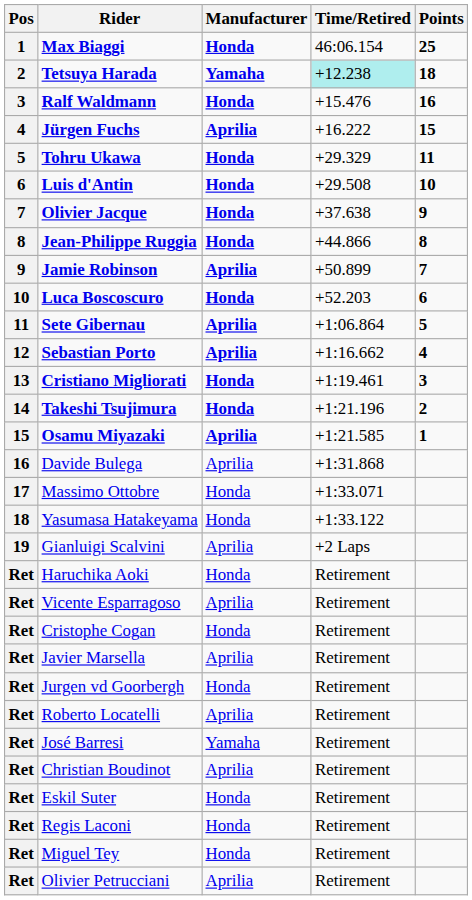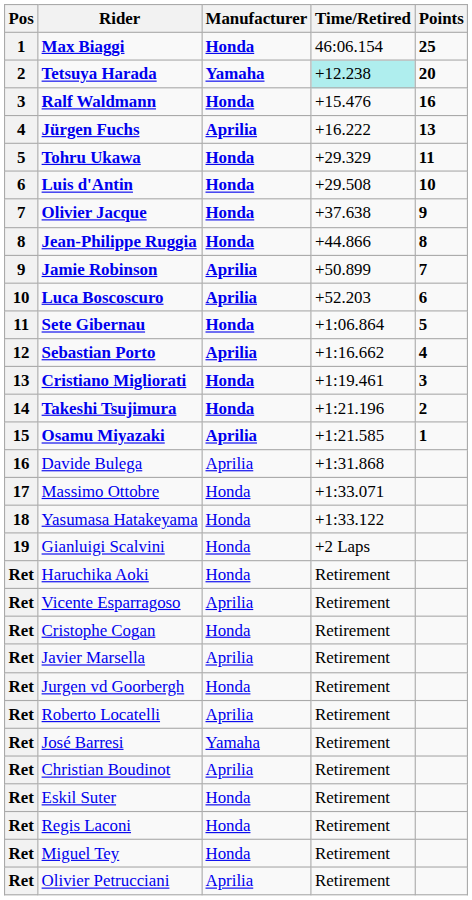 <table class="wikitable" style="font-size: 95%;">
 <tr>
 <th>Pos</th>
 <th>Rider</th>
 <th>Manufacturer</th>
 <th>Time/Retired</th>
 <th>Points</th>
 </tr>
 <tr>
 <th>1</th>
 <td> <strong><a href='#'>Max Biaggi</a></strong></td>
 <td><strong><a href='#'>Honda</a></strong></td>
 <td>46:06.154</td>
 <td><strong>25</strong></td>
 </tr>
 <tr>
 <th>2</th>
 <td> <strong><a href='#'>Tetsuya Harada</a></strong></td>
 <td><strong><a href='#'>Yamaha</a></strong></td>
 <td style="background: paleturquoise;">+12.238</td>
-<td><strong>18</strong></td>
+<td><strong>20</strong></td>
 </tr>
 <tr>
 <th>3</th>
 <td> <strong><a href='#'>Ralf Waldmann</a></strong></td>
 <td><strong><a href='#'>Honda</a></strong></td>
 <td>+15.476</td>
 <td><strong>16</strong></td>
 </tr>
 <tr>
 <th>4</th>
 <td> <strong><a href='#'>Jürgen Fuchs</a></strong></td>
 <td><strong><a href='#'>Aprilia</a></strong></td>
 <td>+16.222</td>
-<td><strong>15</strong></td>
+<td><strong>13</strong></td>
 </tr>
 <tr>
 <th>5</th>
 <td> <strong><a href='#'>Tohru Ukawa</a></strong></td>
 <td><strong><a href='#'>Honda</a></strong></td>
 <td>+29.329</td>
 <td><strong>11</strong></td>
 </tr>
 <tr>
 <th>6</th>
 <td> <strong><a href='#'>Luis d'Antin</a></strong></td>
 <td><strong><a href='#'>Honda</a></strong></td>
 <td>+29.508</td>
 <td><strong>10</strong></td>
 </tr>
 <tr>
 <th>7</th>
 <td> <strong><a href='#'>Olivier Jacque</a></strong></td>
 <td><strong><a href='#'>Honda</a></strong></td>
 <td>+37.638</td>
 <td><strong>9</strong></td>
 </tr>
 <tr>
 <th>8</th>
 <td> <strong><a href='#'>Jean-Philippe Ruggia</a></strong></td>
 <td><strong><a href='#'>Honda</a></strong></td>
 <td>+44.866</td>
 <td><strong>8</strong></td>
 </tr>
 <tr>
 <th>9</th>
 <td> <strong><a href='#'>Jamie Robinson</a></strong></td>
 <td><strong><a href='#'>Aprilia</a></strong></td>
 <td>+50.899</td>
 <td><strong>7</strong></td>
 </tr>
 <tr>
 <th>10</th>
 <td> <strong><a href='#'>Luca Boscoscuro</a></strong></td>
-<td><strong><a href='#'>Honda</a></strong></td>
+<td><strong><a href='#'>Aprilia</a></strong></td>
 <td>+52.203</td>
 <td><strong>6</strong></td>
 </tr>
 <tr>
 <th>11</th>
 <td> <strong><a href='#'>Sete Gibernau</a></strong></td>
-<td><strong><a href='#'>Aprilia</a></strong></td>
+<td><strong><a href='#'>Honda</a></strong></td>
 <td>+1:06.864</td>
 <td><strong>5</strong></td>
 </tr>
 <tr>
 <th>12</th>
 <td> <strong><a href='#'>Sebastian Porto</a></strong></td>
 <td><strong><a href='#'>Aprilia</a></strong></td>
 <td>+1:16.662</td>
 <td><strong>4</strong></td>
 </tr>
 <tr>
 <th>13</th>
 <td> <strong><a href='#'>Cristiano Migliorati</a></strong></td>
 <td><strong><a href='#'>Honda</a></strong></td>
 <td>+1:19.461</td>
 <td><strong>3</strong></td>
 </tr>
 <tr>
 <th>14</th>
 <td> <strong><a href='#'>Takeshi Tsujimura</a></strong></td>
 <td><strong><a href='#'>Honda</a></strong></td>
 <td>+1:21.196</td>
 <td><strong>2</strong></td>
 </tr>
 <tr>
 <th>15</th>
 <td> <strong><a href='#'>Osamu Miyazaki</a></strong></td>
 <td><strong><a href='#'>Aprilia</a></strong></td>
 <td>+1:21.585</td>
 <td><strong>1</strong></td>
 </tr>
 <tr>
 <th>16</th>
 <td> <a href='#'>Davide Bulega</a></td>
 <td><a href='#'>Aprilia</a></td>
 <td>+1:31.868</td>
 <td></td>
 </tr>
 <tr>
 <th>17</th>
 <td> <a href='#'>Massimo Ottobre</a></td>
 <td><a href='#'>Honda</a></td>
 <td>+1:33.071</td>
 <td></td>
 </tr>
 <tr>
 <th>18</th>
 <td> <a href='#'>Yasumasa Hatakeyama</a></td>
 <td><a href='#'>Honda</a></td>
 <td>+1:33.122</td>
 <td></td>
 </tr>
 <tr>
 <th>19</th>
 <td> <a href='#'>Gianluigi Scalvini</a></td>
-<td><a href='#'>Aprilia</a></td>
+<td><a href='#'>Honda</a></td>
 <td>+2 Laps</td>
 <td></td>
 </tr>
 <tr>
 <th>Ret</th>
 <td> <a href='#'>Haruchika Aoki</a></td>
 <td><a href='#'>Honda</a></td>
 <td>Retirement</td>
 <td></td>
 </tr>
 <tr>
 <th>Ret</th>
 <td> <a href='#'>Vicente Esparragoso</a></td>
 <td><a href='#'>Aprilia</a></td>
 <td>Retirement</td>
 <td></td>
 </tr>
 <tr>
 <th>Ret</th>
 <td> <a href='#'>Cristophe Cogan</a></td>
 <td><a href='#'>Honda</a></td>
 <td>Retirement</td>
 <td></td>
 </tr>
 <tr>
 <th>Ret</th>
 <td> <a href='#'>Javier Marsella</a></td>
 <td><a href='#'>Aprilia</a></td>
 <td>Retirement</td>
 <td></td>
 </tr>
 <tr>
 <th>Ret</th>
 <td> <a href='#'>Jurgen vd Goorbergh</a></td>
 <td><a href='#'>Honda</a></td>
 <td>Retirement</td>
 <td></td>
 </tr>
 <tr>
 <th>Ret</th>
 <td> <a href='#'>Roberto Locatelli</a></td>
 <td><a href='#'>Aprilia</a></td>
 <td>Retirement</td>
 <td></td>
 </tr>
 <tr>
 <th>Ret</th>
 <td> <a href='#'>José Barresi</a></td>
 <td><a href='#'>Yamaha</a></td>
 <td>Retirement</td>
 <td></td>
 </tr>
 <tr>
 <th>Ret</th>
 <td> <a href='#'>Christian Boudinot</a></td>
 <td><a href='#'>Aprilia</a></td>
 <td>Retirement</td>
 <td></td>
 </tr>
 <tr>
 <th>Ret</th>
 <td> <a href='#'>Eskil Suter</a></td>
 <td><a href='#'>Honda</a></td>
 <td>Retirement</td>
 <td></td>
 </tr>
 <tr>
 <th>Ret</th>
 <td> <a href='#'>Regis Laconi</a></td>
 <td><a href='#'>Honda</a></td>
 <td>Retirement</td>
 <td></td>
 </tr>
 <tr>
 <th>Ret</th>
 <td> <a href='#'>Miguel Tey</a></td>
 <td><a href='#'>Honda</a></td>
 <td>Retirement</td>
 <td></td>
 </tr>
 <tr>
 <th>Ret</th>
 <td> <a href='#'>Olivier Petrucciani</a></td>
 <td><a href='#'>Aprilia</a></td>
 <td>Retirement</td>
 <td></td>
 </tr>
 </table>
